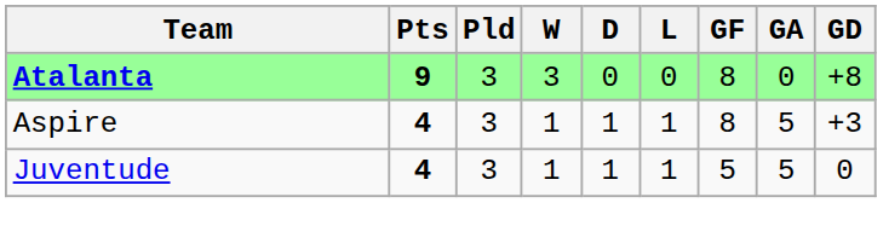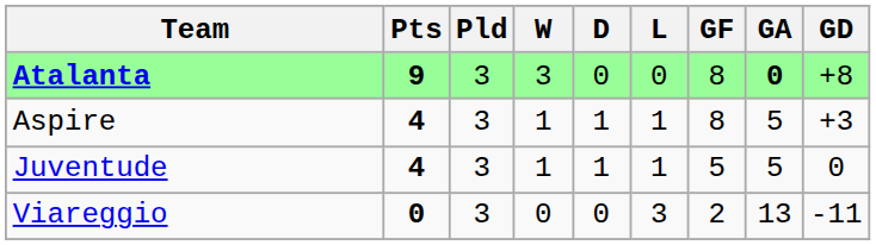 <table class=wikitable style="text-align:center">
 <tr>
 <th width=165>Team</th>
 <th width=20>Pts</th>
 <th width=20>Pld</th>
 <th width=20>W</th>
 <th width=20>D</th>
 <th width=20>L</th>
 <th width=20>GF</th>
 <th width=20>GA</th>
 <th width=20>GD</th>
 </tr>
 <tr |- align=center style="background:#98FF98;">
 <td style="text-align:left"><strong><a href='#'>Atalanta</a></strong></td>
 <td><strong>9</strong></td>
 <td>3</td>
 <td>3</td>
 <td>0</td>
 <td>0</td>
 <td>8</td>
-<td>0</td>
+<td><strong>0</strong></td>
 <td>+8</td>
 </tr>
 <tr>
 <td style="text-align:left"> Aspire</td>
 <td><strong>4</strong></td>
 <td>3</td>
 <td>1</td>
 <td>1</td>
 <td>1</td>
 <td>8</td>
 <td>5</td>
 <td>+3</td>
 </tr>
 <tr>
 <td style="text-align:left"> <a href='#'>Juventude</a></td>
 <td><strong>4</strong></td>
 <td>3</td>
 <td>1</td>
 <td>1</td>
 <td>1</td>
 <td>5</td>
 <td>5</td>
 <td>0</td>
 </tr>
+<tr>
+<td style="text-align:left"> <a href='#'>Viareggio</a></td>
+<td><strong>0</strong></td>
+<td>3</td>
+<td>0</td>
+<td>0</td>
+<td>3</td>
+<td>2</td>
+<td>13</td>
+<td>-11</td>
+</tr>
 </table>
